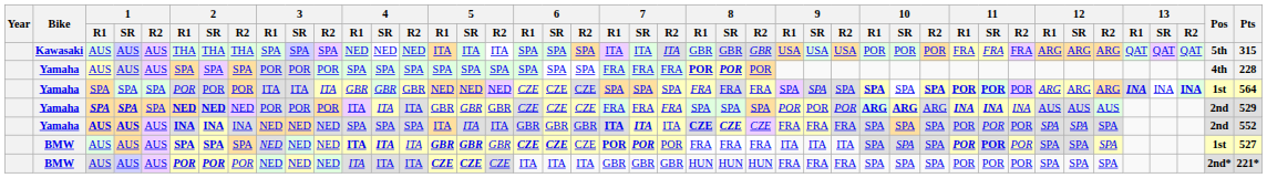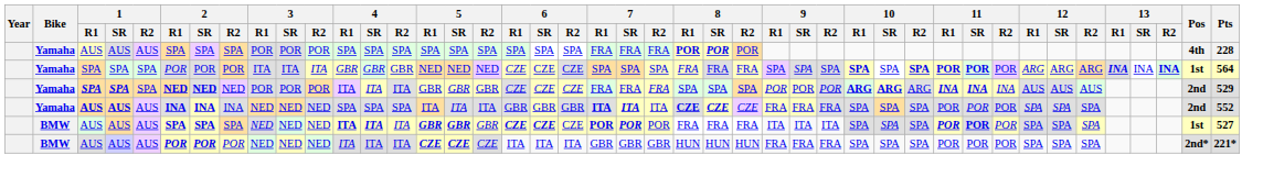 <table class="wikitable" style="text-align:center; font-size:90%">
 <tr>
 <th rowspan="2">Year</th>
 <th rowspan="2">Bike</th>
 <th colspan="3">1</th>
 <th colspan="3">2</th>
 <th colspan="3">3</th>
 <th colspan="3">4</th>
 <th colspan="3">5</th>
 <th colspan="3">6</th>
 <th colspan="3">7</th>
 <th colspan="3">8</th>
 <th colspan="3">9</th>
 <th colspan="3">10</th>
 <th colspan="3">11</th>
 <th colspan="3">12</th>
 <th colspan="3">13</th>
 <th rowspan="2">Pos</th>
 <th rowspan="2">Pts</th>
 </tr>
 <tr>
 <th>R1</th>
 <th>SR</th>
 <th>R2</th>
 <th>R1</th>
 <th>SR</th>
 <th>R2</th>
 <th>R1</th>
 <th>SR</th>
 <th>R2</th>
 <th>R1</th>
 <th>SR</th>
 <th>R2</th>
 <th>R1</th>
 <th>SR</th>
 <th>R2</th>
 <th>R1</th>
 <th>SR</th>
 <th>R2</th>
 <th>R1</th>
 <th>SR</th>
 <th>R2</th>
 <th>R1</th>
 <th>SR</th>
 <th>R2</th>
 <th>R1</th>
 <th>SR</th>
 <th>R2</th>
 <th>R1</th>
 <th>SR</th>
 <th>R2</th>
 <th>R1</th>
 <th>SR</th>
 <th>R2</th>
 <th>R1</th>
 <th>SR</th>
 <th>R2</th>
 <th>R1</th>
 <th>SR</th>
 <th>R2</th>
-</tr>
-<tr>
-<th></th>
-<th><a href='#'>Kawasaki</a></th>
-<td style="background:#dfffdf;"><a href='#'>AUS</a><br></td>
-<td style="background:#cfcfff;"><a href='#'>AUS</a><br></td>
-<td style="background:#efcfff;"><a href='#'>AUS</a><br></td>
-<td style="background:#dfffdf;"><a href='#'>THA</a><br></td>
-<td style="background:#dfffdf;"><a href='#'>THA</a><br></td>
-<td style="background:#dfffdf;"><a href='#'>THA</a><br></td>
-<td style="background:#dfffdf;"><a href='#'>SPA</a><br></td>
-<td style="background:#cfcfff;"><a href='#'>SPA</a><br></td>
-<td style="background:#efcfff;"><a href='#'>SPA</a><br></td>
-<td style="background:#dfffdf;"><a href='#'>NED</a><br></td>
-<td style="background:#ffffff;"><a href='#'>NED</a><br></td>
-<td style="background:#dfffdf;"><a href='#'>NED</a><br></td>
-<td style="background:#ffdf9f;"><a href='#'>ITA</a><br></td>
-<td style="background:#dfffdf;"><a href='#'>ITA</a><br></td>
-<td style="background:#ffffff;"><a href='#'>ITA</a><br></td>
-<td style="background:#dfffdf;"><a href='#'>SPA</a><br></td>
-<td style="background:#dfffdf;"><a href='#'>SPA</a><br></td>
-<td style="background:#ffdf9f;"><a href='#'>SPA</a><br></td>
-<td style="background:#efcfff;"><a href='#'>ITA</a><br></td>
-<td style="background:#dfffdf;"><a href='#'>ITA</a><br></td>
-<td style="background:#dfdfdf;"><em><a href='#'>ITA</a></em><br></td>
-<td style="background:#dfffdf;"><a href='#'>GBR</a><br></td>
-<td style="background:#dfdfdf;"><a href='#'>GBR</a><br></td>
-<td style="background:#dfdfdf;"><em><a href='#'>GBR</a></em><br></td>
-<td style="background:#ffdf9f;"><a href='#'>USA</a><br></td>
-<td style="background:#dfffdf;"><a href='#'>USA</a><br></td>
-<td style="background:#ffdf9f;"><a href='#'>USA</a><br></td>
-<td style="background:#dfffdf;"><a href='#'>POR</a><br></td>
-<td style="background:#dfffdf;"><a href='#'>POR</a><br></td>
-<td style="background:#ffdf9f;"><a href='#'>POR</a><br></td>
-<td style="background:#ffffbf;"><a href='#'>FRA</a><br></td>
-<td style="background:#ffffbf;"><em><a href='#'>FRA</a></em><br></td>
-<td style="background:#efcfff;"><a href='#'>FRA</a><br></td>
-<td style="background:#ffdf9f;"><a href='#'>ARG</a><br></td>
-<td style="background:#ffdf9f;"><a href='#'>ARG</a><br></td>
-<td style="background:#ffdf9f;"><a href='#'>ARG</a><br></td>
-<td style="background:#dfffdf;"><a href='#'>QAT</a><br></td>
-<td style="background:#efcfff;"><a href='#'>QAT</a><br></td>
-<td style="background:#dfffdf;"><a href='#'>QAT</a><br></td>
-<th>5th</th>
-<th>315</th>
 </tr>
 <tr>
 <th></th>
 <th><a href='#'>Yamaha</a></th>
 <td style="background:#ffffbf;"><a href='#'>AUS</a><br></td>
 <td style="background:#dfdfdf;"><a href='#'>AUS</a><br></td>
 <td style="background:#efcfff;"><a href='#'>AUS</a><br></td>
 <td style="background:#ffdf9f;"><a href='#'>SPA</a><br></td>
 <td style="background:#efcfff;"><a href='#'>SPA</a><br></td>
 <td style="background:#ffdf9f;"><a href='#'>SPA</a><br></td>
 <td style="background:#dfdfdf;"><a href='#'>POR</a><br></td>
 <td style="background:#dfdfdf;"><a href='#'>POR</a><br></td>
 <td style="background:#dfffdf;"><a href='#'>POR</a><br></td>
 <td style="background:#dfffdf;"><a href='#'>SPA</a><br></td>
 <td style="background:#dfffdf;"><a href='#'>SPA</a><br></td>
 <td style="background:#dfffdf;"><a href='#'>SPA</a><br></td>
 <td style="background:#dfffdf;"><a href='#'>SPA</a><br></td>
 <td style="background:#dfffdf;"><a href='#'>SPA</a><br></td>
 <td style="background:#dfffdf;"><a href='#'>SPA</a><br></td>
 <td style="background:#dfffdf;"><a href='#'>SPA</a><br></td>
 <td style="background:#ffffff;"><a href='#'>SPA</a><br></td>
 <td style="background:#ffffff;"><a href='#'>SPA</a><br></td>
 <td style="background:#dfffdf;"><a href='#'>FRA</a><br></td>
 <td style="background:#dfffdf;"><a href='#'>FRA</a><br></td>
 <td style="background:#dfffdf;"><a href='#'>FRA</a><br></td>
 <td style="background:#ffffbf;"><strong><a href='#'>POR</a></strong><br></td>
 <td style="background:#ffffbf;"><strong><em><a href='#'>POR</a></em></strong><br></td>
 <td style="background:#ffdf9f;"><a href='#'>POR</a><br></td>
 <td></td>
 <td></td>
 <td></td>
 <td></td>
 <td></td>
 <td></td>
 <td></td>
 <td></td>
 <td></td>
 <td></td>
 <td></td>
 <td></td>
 <td></td>
 <td></td>
 <td></td>
 <th>4th</th>
 <th>228</th>
 </tr>
 <tr>
 <th></th>
 <th><a href='#'>Yamaha</a></th>
 <td style="background:#ffdf9f;"><a href='#'>SPA</a><br></td>
 <td style="background:#dfffdf;"><a href='#'>SPA</a><br></td>
 <td style="background:#dfffdf;"><a href='#'>SPA</a><br></td>
 <td style="background:#dfdfdf;"><em><a href='#'>POR</a></em><br></td>
 <td style="background:#dfdfdf;"><a href='#'>POR</a><br></td>
 <td style="background:#ffdf9f;"><a href='#'>POR</a><br></td>
 <td style="background:#dfdfdf;"><a href='#'>ITA</a><br></td>
 <td style="background:#dfdfdf;"><a href='#'>ITA</a><br></td>
 <td style="background:#ffffbf;"><em><a href='#'>ITA</a></em><br></td>
 <td style="background:#ffffbf;"><em><a href='#'>GBR</a></em><br></td>
 <td style="background:#dfffdf;"><em><a href='#'>GBR</a></em><br></td>
 <td style="background:#ffffbf;"><a href='#'>GBR</a><br></td>
 <td style="background:#ffdf9f;"><a href='#'>NED</a><br></td>
 <td style="background:#ffdf9f;"><a href='#'>NED</a><br></td>
 <td style="background:#efcfff;"><a href='#'>NED</a><br></td>
 <td style="background:#ffffbf;"><em><a href='#'>CZE</a></em><br></td>
 <td style="background:#ffffbf;"><a href='#'>CZE</a><br></td>
 <td style="background:#dfdfdf;"><a href='#'>CZE</a><br></td>
 <td style="background:#ffdf9f;"><a href='#'>SPA</a><br></td>
 <td style="background:#ffdf9f;"><a href='#'>SPA</a><br></td>
 <td style="background:#ffffbf;"><a href='#'>SPA</a><br></td>
 <td style="background:#ffffbf;"><em><a href='#'>FRA</a></em><br></td>
 <td style="background:#dfdfdf;"><a href='#'>FRA</a><br></td>
 <td style="background:#ffffbf;"><a href='#'>FRA</a><br></td>
 <td style="background:#efcfff;"><a href='#'>SPA</a><br></td>
 <td style="background:#dfdfdf;"><em><a href='#'>SPA</a></em><br></td>
 <td style="background:#dfdfdf;"><a href='#'>SPA</a><br></td>
 <td style="background:#ffffbf;"><strong><a href='#'>SPA</a></strong><br></td>
 <td style="background:#ffffff;"><a href='#'>SPA</a><br></td>
 <td style="background:#ffffbf;"><strong><a href='#'>SPA</a></strong><br></td>
 <td style="background:#ffffbf;"><strong><a href='#'>POR</a></strong><br></td>
 <td style="background:#dfffdf;"><strong><a href='#'>POR</a></strong><br></td>
 <td style="background:#efcfff;"><a href='#'>POR</a><br></td>
 <td style="background:#ffffbf;"><em><a href='#'>ARG</a></em><br></td>
 <td style="background:#ffffbf;"><a href='#'>ARG</a><br></td>
 <td style="background:#ffdf9f;"><a href='#'>ARG</a><br></td>
 <td style="background:#dfdfdf;"><strong><em><a href='#'>INA</a></em></strong><br></td>
 <td style="background:#ffffff;"><a href='#'>INA</a><br></td>
 <td style="background:#dfffdf;"><strong><a href='#'>INA</a></strong><br></td>
 <th style="background:#ffffbf;">1st</th>
 <th style="background:#ffffbf;">564</th>
 </tr>
 <tr>
 <th></th>
 <th><a href='#'>Yamaha</a></th>
 <td style="background:#ffdf9f;"><strong><em><a href='#'>SPA</a></em></strong><br></td>
 <td style="background:#ffdf9f;"><strong><em><a href='#'>SPA</a></em></strong><br></td>
 <td style="background:#ffdf9f;"><a href='#'>SPA</a><br></td>
 <td style="background:#ffdf9f;"><strong><a href='#'>NED</a></strong><br></td>
 <td style="background:#dfdfdf;"><strong><a href='#'>NED</a></strong><br></td>
 <td style="background:#efcfff;"><a href='#'>NED</a><br></td>
 <td style="background:#dfdfdf;"><a href='#'>POR</a><br></td>
 <td style="background:#dfdfdf;"><a href='#'>POR</a><br></td>
 <td style="background:#ffdf9f;"><a href='#'>POR</a><br></td>
 <td style="background:#efcfff;"><a href='#'>ITA</a><br></td>
 <td style="background:#ffffbf;"><em><a href='#'>ITA</a></em><br></td>
 <td style="background:#dfdfdf;"><a href='#'>ITA</a><br></td>
 <td style="background:#ffffbf;"><a href='#'>GBR</a><br></td>
 <td style="background:#ffffbf;"><em><a href='#'>GBR</a></em><br></td>
 <td style="background:#ffffbf;"><a href='#'>GBR</a><br></td>
 <td style="background:#dfdfdf;"><em><a href='#'>CZE</a></em><br></td>
 <td style="background:#ffffbf;"><em><a href='#'>CZE</a></em><br></td>
 <td style="background:#ffffbf;"><em><a href='#'>CZE</a></em><br></td>
 <td style="background:#dfffdf;"><a href='#'>FRA</a><br></td>
 <td style="background:#ffffbf;"><a href='#'>FRA</a><br></td>
 <td style="background:#ffffbf;"><em><a href='#'>FRA</a></em><br></td>
 <td style="background:#dfffdf;"><a href='#'>SPA</a><br></td>
 <td style="background:#dfffdf;"><a href='#'>SPA</a><br></td>
 <td style="background:#ffdf9f;"><a href='#'>SPA</a><br></td>
 <td style="background:#ffffbf;"><em><a href='#'>POR</a></em><br></td>
 <td style="background:#ffffbf;"><a href='#'>POR</a><br></td>
 <td style="background:#dfdfdf;"><em><a href='#'>POR</a></em><br></td>
 <td style="background:#dfffdf;"><strong><a href='#'>ARG</a></strong><br></td>
 <td style="background:#ffffbf;"><strong><a href='#'>ARG</a></strong><br></td>
 <td style="background:#dfdfdf;"><a href='#'>ARG</a><br></td>
 <td style="background:#ffffbf;"><strong><em><a href='#'>INA</a></em></strong><br></td>
 <td style="background:#ffffbf;"><strong><em><a href='#'>INA</a></em></strong><br></td>
 <td style="background:#ffffbf;"><em><a href='#'>INA</a></em><br></td>
 <td style="background:#dfdfdf;"><a href='#'>AUS</a><br></td>
 <td style="background:#dfdfdf;"><a href='#'>AUS</a><br></td>
 <td style="background:#dfffdf;"><a href='#'>AUS</a><br></td>
 <td></td>
 <td></td>
 <td></td>
 <td style="background:#dfdfdf;"><strong>2nd</strong></td>
 <td style="background:#dfdfdf;"><strong>529</strong></td>
 </tr>
 <tr>
 <th></th>
 <th><a href='#'>Yamaha</a></th>
 <td style="background:#ffdf9f;"><strong><a href='#'>AUS</a></strong><br></td>
 <td style="background:#ffdf9f;"><strong><a href='#'>AUS</a></strong><br></td>
 <td style="background:#efcfff;"><a href='#'>AUS</a><br></td>
 <td style="background:#dfdfdf;"><strong><a href='#'>INA</a></strong><br></td>
 <td style="background:#ffffbf;"><strong><a href='#'>INA</a></strong><br></td>
 <td style="background:#dfdfdf;"><a href='#'>INA</a><br></td>
 <td style="background:#ffdf9f;"><a href='#'>NED</a><br></td>
 <td style="background:#ffdf9f;"><a href='#'>NED</a><br></td>
 <td style="background:#dfdfdf;"><a href='#'>NED</a><br></td>
 <td style="background:#dfdfdf;"><a href='#'>SPA</a><br></td>
 <td style="background:#dfdfdf;"><a href='#'>SPA</a><br></td>
 <td style="background:#dfdfdf;"><a href='#'>SPA</a><br></td>
 <td style="background:#ffdf9f;"><a href='#'>ITA</a><br></td>
 <td style="background:#dfdfdf;"><em><a href='#'>ITA</a></em><br></td>
 <td style="background:#dfdfdf;"><a href='#'>ITA</a><br></td>
 <td style="background:#dfdfdf;"><a href='#'>GBR</a><br></td>
 <td style="background:#ffffbf;"><a href='#'>GBR</a><br></td>
 <td style="background:#dfdfdf;"><a href='#'>GBR</a><br></td>
 <td style="background:#dfdfdf;"><strong><a href='#'>ITA</a></strong><br></td>
 <td style="background:#ffffbf;"><strong><em><a href='#'>ITA</a></em></strong><br></td>
 <td style="background:#ffffbf;"><a href='#'>ITA</a><br></td>
 <td style="background:#dfdfdf;"><strong><a href='#'>CZE</a></strong><br></td>
 <td style="background:#ffffbf;"><strong><em><a href='#'>CZE</a></em></strong><br></td>
 <td style="background:#efcfff;"><em><a href='#'>CZE</a></em><br></td>
 <td style="background:#ffffbf;"><a href='#'>FRA</a><br></td>
 <td style="background:#ffffbf;"><a href='#'>FRA</a><br></td>
 <td style="background:#dfdfdf;"><a href='#'>FRA</a><br></td>
 <td style="background:#dfdfdf;"><a href='#'>SPA</a><br></td>
 <td style="background:#ffdf9f;"><a href='#'>SPA</a><br></td>
 <td style="background:#dfdfdf;"><a href='#'>SPA</a><br></td>
 <td style="background:#dfdfdf;"><a href='#'>POR</a><br></td>
 <td style="background:#dfdfdf;"><em><a href='#'>POR</a></em><br></td>
 <td style="background:#dfdfdf;"><a href='#'>POR</a><br></td>
 <td style="background:#dfdfdf;"><em><a href='#'>SPA</a></em><br></td>
 <td style="background:#dfdfdf;"><em><a href='#'>SPA</a></em><br></td>
 <td style="background:#dfdfdf;"><a href='#'>SPA</a><br></td>
 <td></td>
 <td></td>
 <td></td>
 <td style="background:#dfdfdf;"><strong>2nd</strong></td>
 <td style="background:#dfdfdf;"><strong>552</strong></td>
 </tr>
 <tr>
 <th></th>
 <th><a href='#'>BMW</a></th>
 <td style="background:#DFFFDF;"><a href='#'>AUS</a><br></td>
 <td style="background:#FFDF9F;"><a href='#'>AUS</a><br></td>
 <td style="background:#EFCFFF;"><a href='#'>AUS</a><br></td>
 <td style="background:#FFFFBF;"><strong><a href='#'>SPA</a></strong><br></td>
 <td style="background:#FFFFBF;"><strong><a href='#'>SPA</a></strong><br></td>
 <td style="background:#FFDF9F;"><a href='#'>SPA</a><br></td>
 <td style="background:#DFDFDF;"><em><a href='#'>NED</a></em><br></td>
 <td style="background:#DFFFDF;"><a href='#'>NED</a><br></td>
 <td style="background:#FFFFBF;"><a href='#'>NED</a><br></td>
 <td style="background:#FFFFBF;"><strong><a href='#'>ITA</a></strong><br></td>
 <td style="background:#FFFFBF;"><strong><em><a href='#'>ITA</a></em></strong><br></td>
 <td style="background:#FFFFBF;"><em><a href='#'>ITA</a></em><br></td>
 <td style="background:#FFFFBF;"><strong><em><a href='#'>GBR</a></em></strong><br></td>
 <td style="background:#FFFFBF;"><strong><em><a href='#'>GBR</a></em></strong><br></td>
 <td style="background:#FFFFBF;"><em><a href='#'>GBR</a></em><br></td>
 <td style="background:#FFFFBF;"><strong><em><a href='#'>CZE</a></em></strong><br></td>
 <td style="background:#FFFFBF;"><strong><em><a href='#'>CZE</a></em></strong><br></td>
 <td style="background:#FFFFBF;"><a href='#'>CZE</a><br></td>
 <td style="background:#FFFFBF;"><strong><a href='#'>POR</a></strong><br></td>
 <td style="background:#FFFFBF;"><strong><em><a href='#'>POR</a></em></strong><br></td>
 <td style="background:#FFFFBF;"><a href='#'>POR</a><br></td>
 <td style="background:#FFFFFF;"><a href='#'>FRA</a><br></td>
 <td style="background:#FFFFFF;"><a href='#'>FRA</a><br></td>
 <td style="background:#FFFFFF;"><a href='#'>FRA</a><br></td>
 <td><a href='#'>ITA</a></td>
 <td><a href='#'>ITA</a></td>
 <td><a href='#'>ITA</a></td>
 <td style="background:#DFDFDF;"><a href='#'>SPA</a><br></td>
 <td style="background:#DFDFDF;"><em><a href='#'>SPA</a></em><br></td>
 <td style="background:#DFDFDF;"><a href='#'>SPA</a><br></td>
 <td style="background:#FFFFBF;"><strong><em><a href='#'>POR</a></em></strong><br></td>
 <td style="background:#DFDFDF;"><strong><a href='#'>POR</a></strong><br></td>
 <td style="background:#FFFFBF;"><em><a href='#'>POR</a></em><br></td>
 <td style="background:#DFDFDF;"><a href='#'>SPA</a><br></td>
 <td style="background:#DFDFDF;"><a href='#'>SPA</a><br></td>
 <td style="background:#FFFFBF;"><em><a href='#'>SPA</a></em><br></td>
 <td></td>
 <td></td>
 <td></td>
 <th style="background:#FFFFBF;">1st</th>
 <th style="background:#FFFFBF;">527</th>
 </tr>
 <tr>
 <th></th>
 <th><a href='#'>BMW</a></th>
 <td style="background:#DFDFDF;"><a href='#'>AUS</a><br></td>
 <td style="background:#CFCFFF;"><a href='#'>AUS</a><br></td>
 <td style="background:#EFCFFF;"><a href='#'>AUS</a><br></td>
 <td style="background:#FFFFBF;"><strong><em><a href='#'>POR</a></em></strong><br></td>
 <td style="background:#FFFFBF;"><strong><em><a href='#'>POR</a></em></strong><br></td>
 <td style="background:#FFFFBF;"><em><a href='#'>POR</a></em><br></td>
 <td style="background:#DFFFDF;"><a href='#'>NED</a><br></td>
 <td style="background:#FFFFBF;"><a href='#'>NED</a><br></td>
 <td style="background:#DFFFDF;"><a href='#'>NED</a><br></td>
 <td style="background:#DFDFDF;"><em><a href='#'>ITA</a></em><br></td>
 <td style="background:#DFDFDF;"><a href='#'>ITA</a><br></td>
 <td style="background:#DFDFDF;"><a href='#'>ITA</a><br></td>
 <td style="background:#FFFFBF;"><strong><em><a href='#'>CZE</a></em></strong><br></td>
 <td style="background:#FFFFBF;"><strong><em><a href='#'>CZE</a></em></strong><br></td>
 <td style="background:#DFDFDF;"><em><a href='#'>CZE</a></em><br></td>
 <td><a href='#'>ITA</a></td>
 <td><a href='#'>ITA</a></td>
 <td><a href='#'>ITA</a></td>
 <td><a href='#'>GBR</a></td>
 <td><a href='#'>GBR</a></td>
 <td><a href='#'>GBR</a></td>
 <td><a href='#'>HUN</a></td>
 <td><a href='#'>HUN</a></td>
 <td><a href='#'>HUN</a></td>
 <td><a href='#'>FRA</a></td>
 <td><a href='#'>FRA</a></td>
 <td><a href='#'>FRA</a></td>
 <td><a href='#'>SPA</a></td>
 <td><a href='#'>SPA</a></td>
 <td><a href='#'>SPA</a></td>
 <td><a href='#'>POR</a></td>
 <td><a href='#'>POR</a></td>
 <td><a href='#'>POR</a></td>
 <td><a href='#'>SPA</a></td>
 <td><a href='#'>SPA</a></td>
 <td><a href='#'>SPA</a></td>
 <td></td>
 <td></td>
 <td></td>
 <th style="background:#DFDFDF;">2nd*</th>
 <th style="background:#DFDFDF;">221*</th>
 </tr>
 </table>
